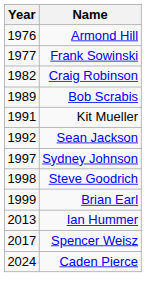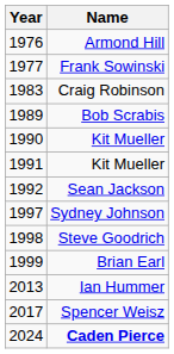 <table class="wikitable sortable" style="text-align:right">
 <tr>
 <th>Year</th>
 <th>Name</th>
 </tr>
 <tr>
 <td>1976</td>
 <td><a href='#'>Armond Hill</a></td>
 </tr>
 <tr>
 <td>1977</td>
 <td><a href='#'>Frank Sowinski</a></td>
 </tr>
 <tr>
-<td>1982</td>
-<td><a href='#'>Craig Robinson</a></td>
+<td>1983</td>
+<td>Craig Robinson</td>
 </tr>
 <tr>
 <td>1989</td>
 <td><a href='#'>Bob Scrabis</a></td>
+</tr>
+<tr>
+<td>1990</td>
+<td><a href='#'>Kit Mueller</a></td>
 </tr>
 <tr>
 <td>1991</td>
 <td>Kit Mueller</td>
 </tr>
 <tr>
 <td>1992</td>
 <td><a href='#'>Sean Jackson</a></td>
 </tr>
 <tr>
 <td>1997</td>
 <td><a href='#'>Sydney Johnson</a></td>
 </tr>
 <tr>
 <td>1998</td>
 <td><a href='#'>Steve Goodrich</a></td>
 </tr>
 <tr>
 <td>1999</td>
 <td><a href='#'>Brian Earl</a></td>
 </tr>
 <tr>
 <td>2013</td>
 <td><a href='#'>Ian Hummer</a></td>
 </tr>
 <tr>
 <td>2017</td>
 <td><a href='#'>Spencer Weisz</a></td>
 </tr>
 <tr>
 <td>2024</td>
-<td><a href='#'>Caden Pierce</a></td>
+<td><strong><a href='#'>Caden Pierce</a></strong></td>
 </tr>
 </table>
